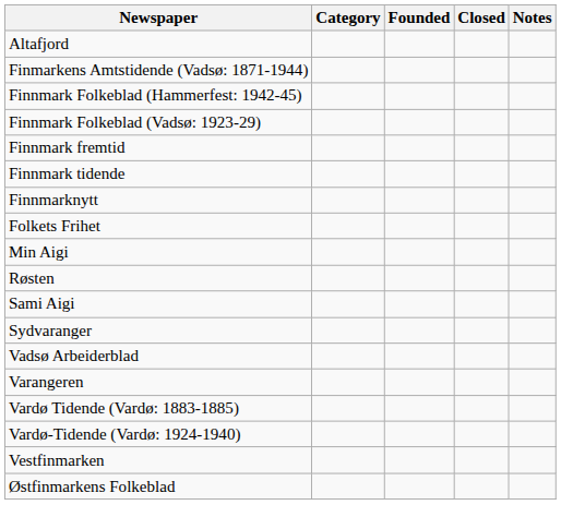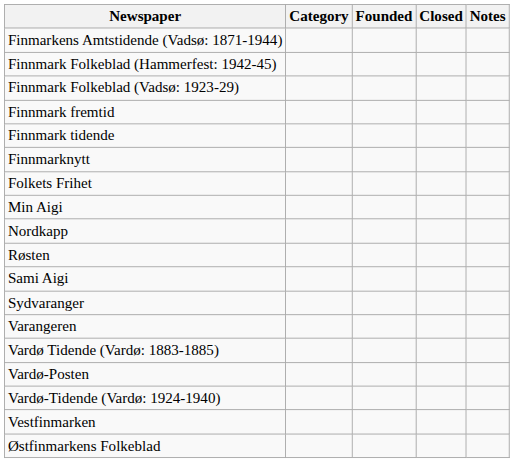 <table class="wikitable sortable">
 <tr>
 <th>Newspaper</th>
 <th>Category</th>
 <th>Founded</th>
 <th>Closed</th>
 <th class="unsortable">Notes</th>
-</tr>
-<tr>
-<td>Altafjord</td>
-<td></td>
-<td></td>
-<td></td>
-<td></td>
 </tr>
 <tr>
 <td>Finmarkens Amtstidende (Vadsø: 1871-1944)</td>
 <td></td>
 <td></td>
 <td></td>
 <td></td>
 </tr>
 <tr>
 <td>Finnmark Folkeblad (Hammerfest: 1942-45)</td>
 <td></td>
 <td></td>
 <td></td>
 <td></td>
 </tr>
 <tr>
 <td>Finnmark Folkeblad (Vadsø: 1923-29)</td>
 <td></td>
 <td></td>
 <td></td>
 <td></td>
 </tr>
 <tr>
 <td>Finnmark fremtid</td>
 <td></td>
 <td></td>
 <td></td>
 <td></td>
 </tr>
 <tr>
 <td>Finnmark tidende</td>
 <td></td>
 <td></td>
 <td></td>
 <td></td>
 </tr>
 <tr>
 <td>Finnmarknytt</td>
 <td></td>
 <td></td>
 <td></td>
 <td></td>
 </tr>
 <tr>
 <td>Folkets Frihet</td>
 <td></td>
 <td></td>
 <td></td>
 <td></td>
 </tr>
 <tr>
 <td>Min Aigi</td>
 <td></td>
 <td></td>
 <td></td>
 <td></td>
 </tr>
 <tr>
+<td>Nordkapp</td>
+<td></td>
+<td></td>
+<td></td>
+<td></td>
+</tr>
+<tr>
 <td>Røsten</td>
 <td></td>
 <td></td>
 <td></td>
 <td></td>
 </tr>
 <tr>
 <td>Sami Aigi</td>
 <td></td>
 <td></td>
 <td></td>
 <td></td>
 </tr>
 <tr>
 <td>Sydvaranger</td>
 <td></td>
 <td></td>
 <td></td>
 <td></td>
 </tr>
 <tr>
-<td>Vadsø Arbeiderblad</td>
-<td></td>
-<td></td>
-<td></td>
-<td></td>
-</tr>
-<tr>
 <td>Varangeren</td>
 <td></td>
 <td></td>
 <td></td>
 <td></td>
 </tr>
 <tr>
 <td>Vardø Tidende (Vardø: 1883-1885)</td>
+<td></td>
+<td></td>
+<td></td>
+<td></td>
+</tr>
+<tr>
+<td>Vardø-Posten</td>
 <td></td>
 <td></td>
 <td></td>
 <td></td>
 </tr>
 <tr>
 <td>Vardø-Tidende (Vardø: 1924-1940)</td>
 <td></td>
 <td></td>
 <td></td>
 <td></td>
 </tr>
 <tr>
 <td>Vestfinmarken</td>
 <td></td>
 <td></td>
 <td></td>
 <td></td>
 </tr>
 <tr>
 <td>Østfinmarkens Folkeblad</td>
 <td></td>
 <td></td>
 <td></td>
 <td></td>
 </tr>
 </table>
